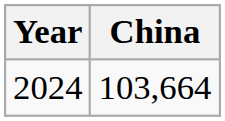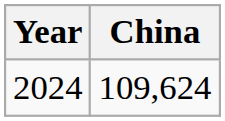 <table class="wikitable">
 <tr>
 <th>Year</th>
 <th>China</th>
 </tr>
 <tr>
 <td>2024</td>
-<td>103,664</td>
+<td>109,624</td>
 </tr>
 </table>
